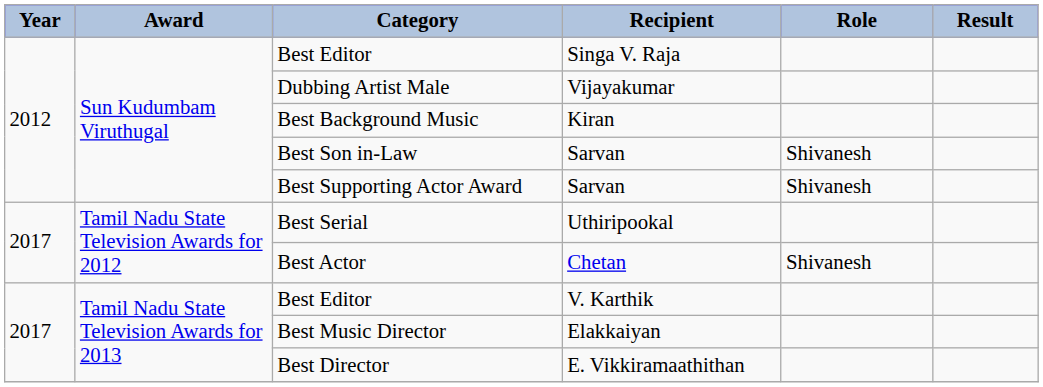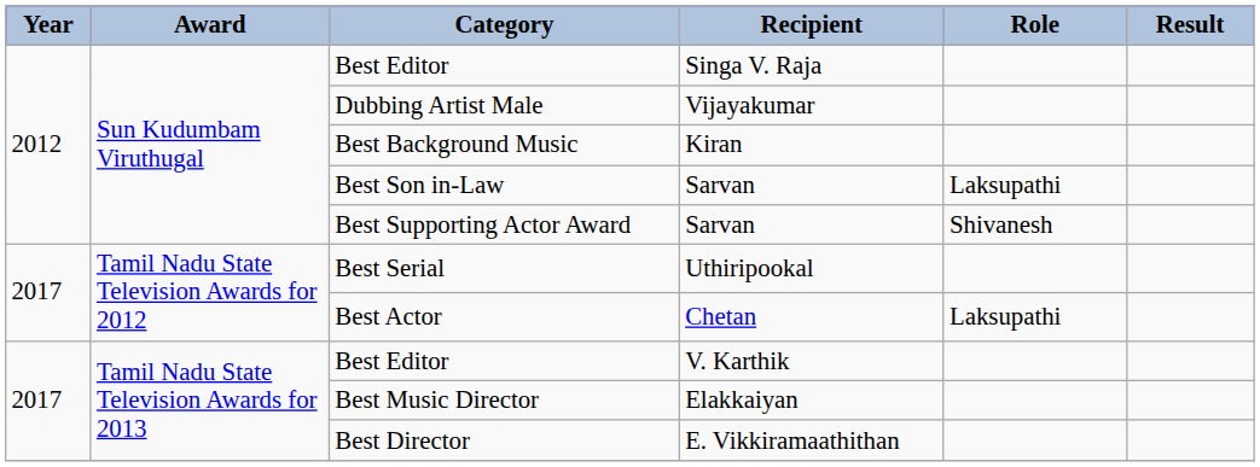 <table class="wikitable" width="90%">
 <tr bgcolor="blue">
 <th style="width:25pt; background:LightSteelBlue;">Year</th>
 <th style="width:80pt; background:LightSteelBlue;">Award</th>
 <th style="width:120pt; background:LightSteelBlue;">Category</th>
 <th style="width:60pt; background:LightSteelBlue;">Recipient</th>
 <th style="width:60pt; background:LightSteelBlue;">Role</th>
 <th style="width:40pt; background:LightSteelBlue;">Result</th>
 </tr>
 <tr>
 <td rowspan="5">2012</td>
 <td rowspan="5"><a href='#'>Sun Kudumbam Viruthugal</a></td>
 <td>Best Editor</td>
 <td>Singa V. Raja</td>
 <td></td>
 <td></td>
 </tr>
 <tr>
 <td>Dubbing Artist Male</td>
 <td>Vijayakumar</td>
 <td></td>
 <td></td>
 </tr>
 <tr>
 <td>Best Background Music</td>
 <td>Kiran</td>
 <td></td>
 <td></td>
 </tr>
 <tr>
 <td>Best Son in-Law</td>
 <td>Sarvan</td>
-<td>Shivanesh</td>
+<td>Laksupathi</td>
 <td></td>
 </tr>
 <tr>
 <td>Best Supporting Actor Award</td>
 <td>Sarvan</td>
 <td>Shivanesh</td>
 <td></td>
 </tr>
 <tr>
 <td rowspan="2">2017</td>
 <td rowspan="2"><a href='#'>Tamil Nadu State Television Awards for 2012</a></td>
 <td>Best Serial</td>
 <td>Uthiripookal</td>
 <td></td>
 <td></td>
 </tr>
 <tr>
 <td>Best  Actor</td>
 <td><a href='#'>Chetan</a></td>
-<td>Shivanesh</td>
+<td>Laksupathi</td>
 <td></td>
 </tr>
 <tr>
 <td rowspan="3">2017</td>
 <td rowspan="3"><a href='#'>Tamil Nadu State Television Awards for 2013</a></td>
 <td>Best Editor</td>
 <td>V. Karthik</td>
 <td></td>
 <td></td>
 </tr>
 <tr>
 <td>Best Music Director</td>
 <td>Elakkaiyan</td>
 <td></td>
 <td></td>
 </tr>
 <tr>
 <td>Best Director</td>
 <td>E. Vikkiramaathithan</td>
 <td></td>
 <td></td>
 </tr>
 <tr>
 </tr>
 </table>
